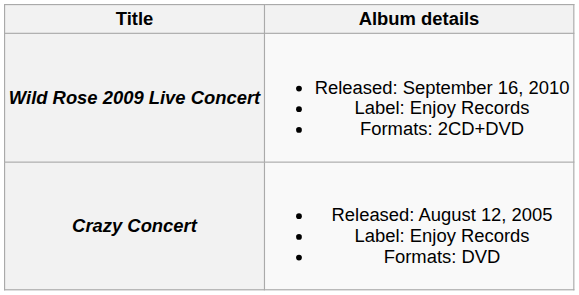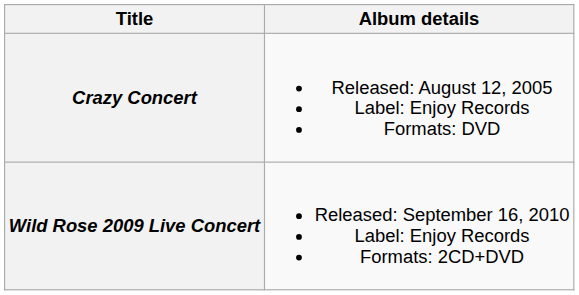 <table class="wikitable plainrowheaders" style="text-align:center;">
 <tr>
 <th>Title</th>
 <th>Album details</th>
 </tr>
 <tr>
+<th scope="row"><em>Crazy Concert</em></th>
+<td><br><ul><li>Released: August 12, 2005</li><li>Label: Enjoy Records</li><li>Formats: DVD</li></ul></td>
+</tr>
+<tr>
 <th scope="row"><em>Wild Rose 2009 Live Concert</em></th>
 <td><br><ul><li>Released: September 16, 2010</li><li>Label: Enjoy Records</li><li>Formats: 2CD+DVD</li></ul></td>
 </tr>
-<tr>
-<th scope="row"><em>Crazy Concert</em></th>
-<td><br><ul><li>Released: August 12, 2005</li><li>Label: Enjoy Records</li><li>Formats: DVD</li></ul></td>
-</tr>
 </table>
